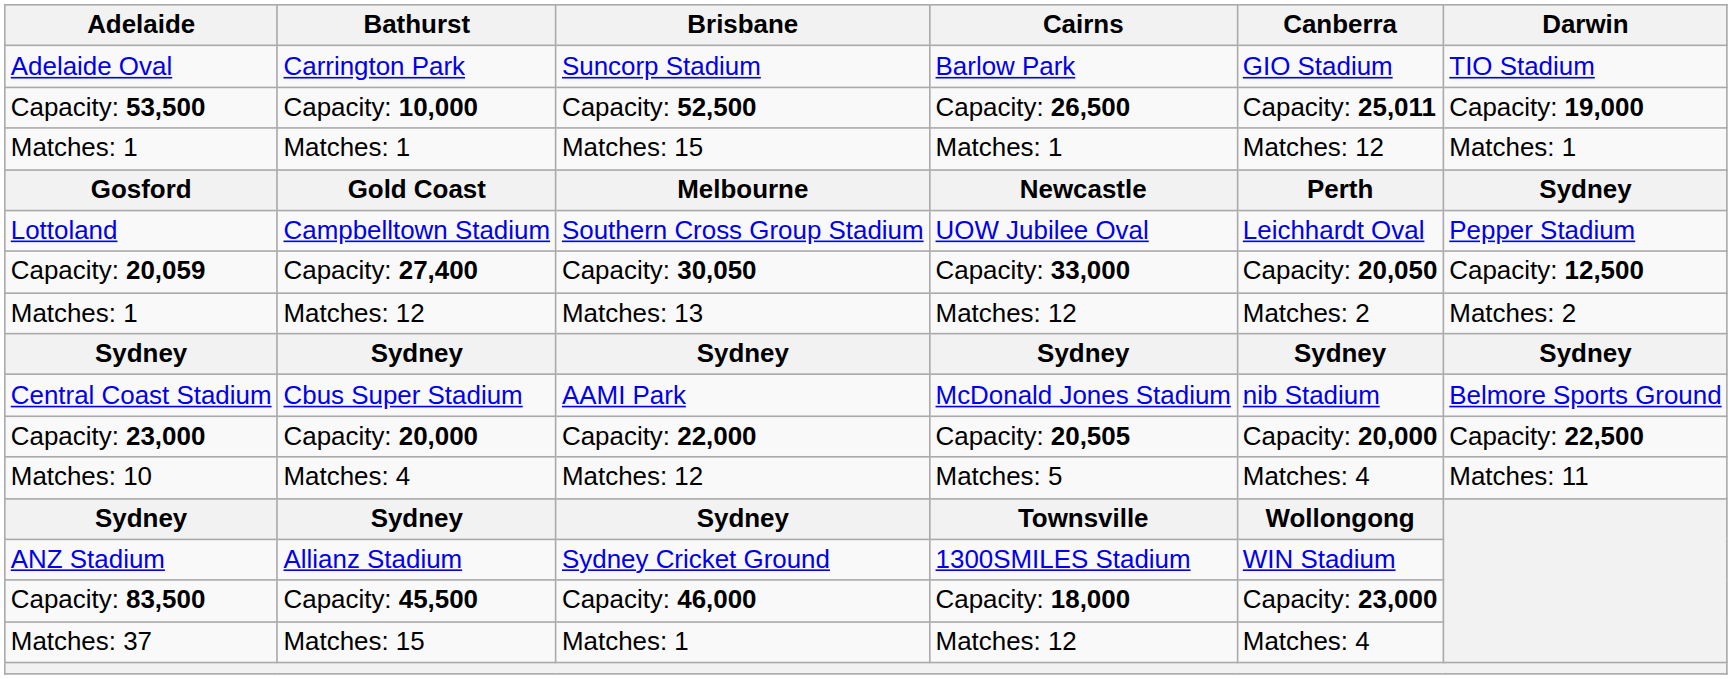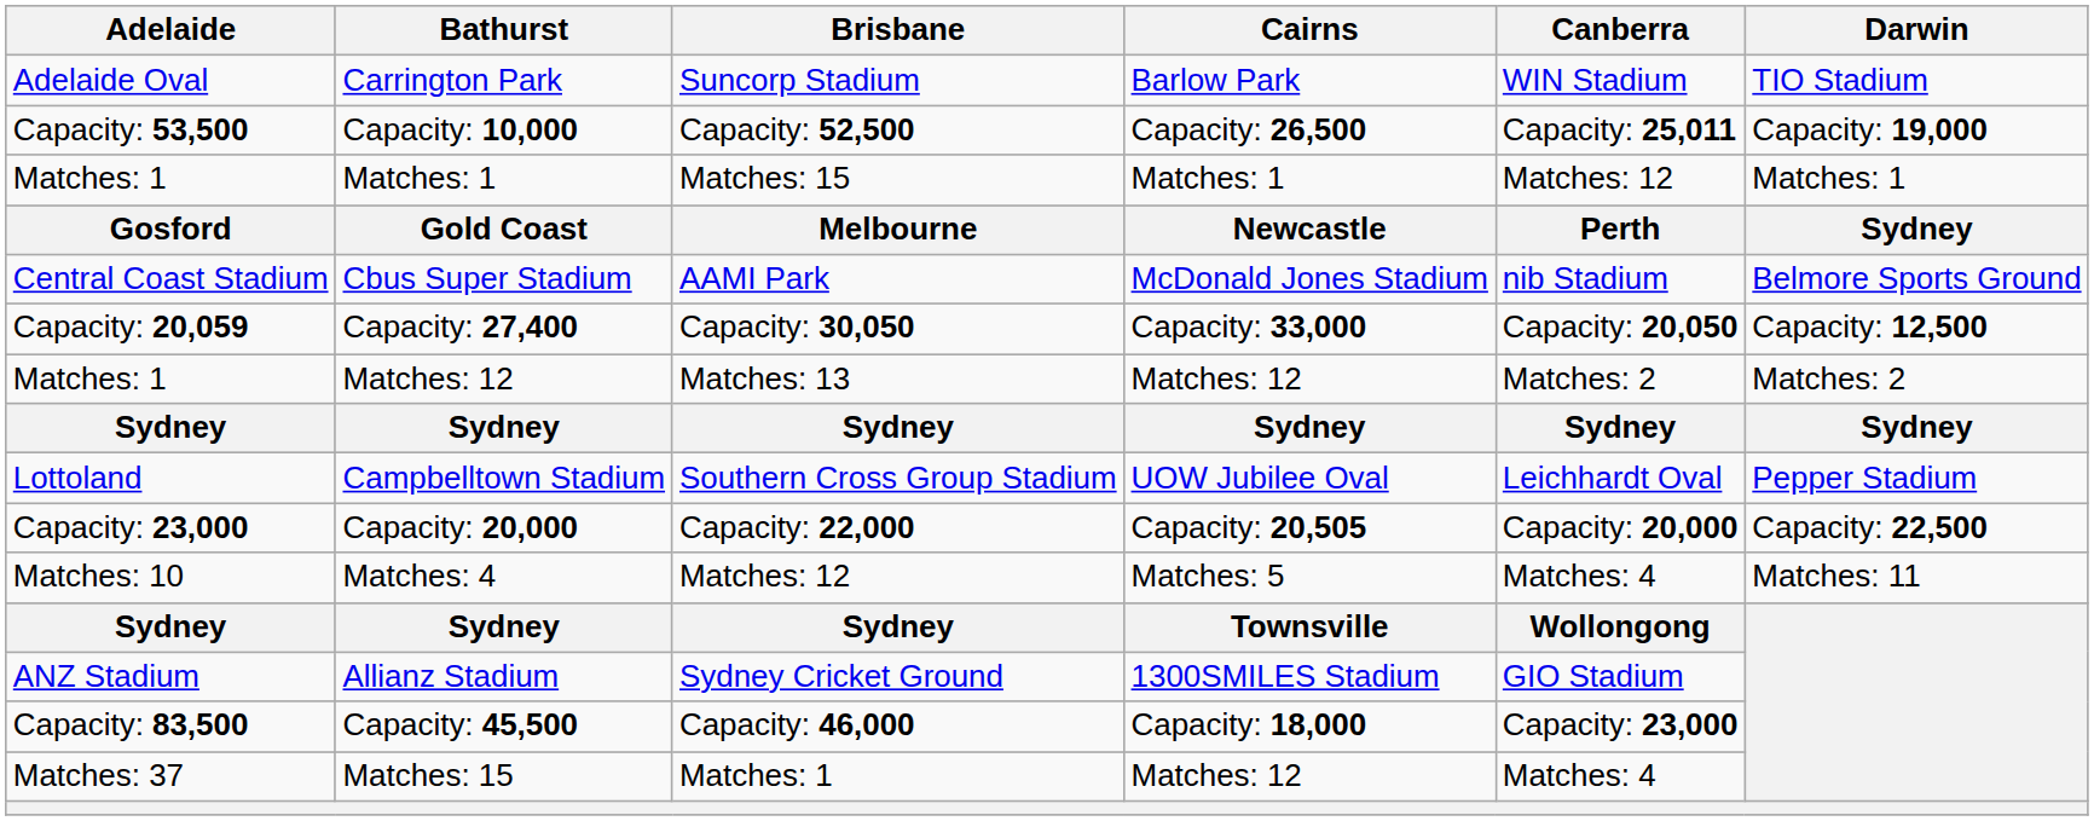 <table class="wikitable">
 <tr>
 <th>Adelaide</th>
 <th>Bathurst</th>
 <th>Brisbane</th>
 <th>Cairns</th>
 <th>Canberra</th>
 <th>Darwin</th>
 </tr>
 <tr>
 <td><a href='#'>Adelaide Oval</a></td>
 <td><a href='#'>Carrington Park</a></td>
 <td><a href='#'>Suncorp Stadium</a></td>
 <td><a href='#'>Barlow Park</a></td>
-<td><a href='#'>GIO Stadium</a></td>
+<td><a href='#'>WIN Stadium</a></td>
 <td><a href='#'>TIO Stadium</a></td>
 </tr>
 <tr>
 <td>Capacity: <strong>53,500</strong></td>
 <td>Capacity: <strong>10,000</strong></td>
 <td>Capacity: <strong>52,500</strong></td>
 <td>Capacity: <strong>26,500</strong></td>
 <td>Capacity: <strong>25,011</strong></td>
 <td>Capacity: <strong>19,000</strong></td>
 </tr>
 <tr>
 <td>Matches: 1</td>
 <td>Matches: 1</td>
 <td>Matches: 15</td>
 <td>Matches: 1</td>
 <td>Matches: 12</td>
 <td>Matches: 1</td>
 </tr>
 <tr>
 <th>Gosford</th>
 <th>Gold Coast</th>
 <th>Melbourne</th>
 <th>Newcastle</th>
 <th>Perth</th>
 <th>Sydney</th>
 </tr>
 <tr>
-<td><a href='#'>Lottoland</a></td>
-<td><a href='#'>Campbelltown Stadium</a></td>
-<td><a href='#'>Southern Cross Group Stadium</a></td>
-<td><a href='#'>UOW Jubilee Oval</a></td>
-<td><a href='#'>Leichhardt Oval</a></td>
-<td><a href='#'>Pepper Stadium</a></td>
+<td><a href='#'>Central Coast Stadium</a></td>
+<td><a href='#'>Cbus Super Stadium</a></td>
+<td><a href='#'>AAMI Park</a></td>
+<td><a href='#'>McDonald Jones Stadium</a></td>
+<td><a href='#'>nib Stadium</a></td>
+<td><a href='#'>Belmore Sports Ground</a></td>
 </tr>
 <tr>
 <td>Capacity: <strong>20,059</strong></td>
 <td>Capacity: <strong>27,400</strong></td>
 <td>Capacity: <strong>30,050</strong></td>
 <td>Capacity: <strong>33,000</strong></td>
 <td>Capacity: <strong>20,050</strong></td>
 <td>Capacity: <strong>12,500</strong></td>
 </tr>
 <tr>
 <td>Matches: 1</td>
 <td>Matches: 12</td>
 <td>Matches: 13</td>
 <td>Matches: 12</td>
 <td>Matches: 2</td>
 <td>Matches: 2</td>
 </tr>
 <tr>
 <th>Sydney</th>
 <th>Sydney</th>
 <th>Sydney</th>
 <th>Sydney</th>
 <th>Sydney</th>
 <th>Sydney</th>
 </tr>
 <tr>
-<td><a href='#'>Central Coast Stadium</a></td>
-<td><a href='#'>Cbus Super Stadium</a></td>
-<td><a href='#'>AAMI Park</a></td>
-<td><a href='#'>McDonald Jones Stadium</a></td>
-<td><a href='#'>nib Stadium</a></td>
-<td><a href='#'>Belmore Sports Ground</a></td>
+<td><a href='#'>Lottoland</a></td>
+<td><a href='#'>Campbelltown Stadium</a></td>
+<td><a href='#'>Southern Cross Group Stadium</a></td>
+<td><a href='#'>UOW Jubilee Oval</a></td>
+<td><a href='#'>Leichhardt Oval</a></td>
+<td><a href='#'>Pepper Stadium</a></td>
 </tr>
 <tr>
 <td>Capacity: <strong>23,000</strong></td>
 <td>Capacity: <strong>20,000</strong></td>
 <td>Capacity: <strong>22,000</strong></td>
 <td>Capacity: <strong>20,505</strong></td>
 <td>Capacity: <strong>20,000</strong></td>
 <td>Capacity: <strong>22,500</strong></td>
 </tr>
 <tr>
 <td>Matches: 10</td>
 <td>Matches: 4</td>
 <td>Matches: 12</td>
 <td>Matches: 5</td>
 <td>Matches: 4</td>
 <td>Matches: 11</td>
 </tr>
 <tr>
 <th>Sydney</th>
 <th>Sydney</th>
 <th>Sydney</th>
 <th>Townsville</th>
 <th>Wollongong</th>
 <th rowspan="4"></th>
 </tr>
 <tr>
 <td><a href='#'>ANZ Stadium</a></td>
 <td><a href='#'>Allianz Stadium</a></td>
 <td><a href='#'>Sydney Cricket Ground</a></td>
 <td><a href='#'>1300SMILES Stadium</a></td>
-<td><a href='#'>WIN Stadium</a></td>
+<td><a href='#'>GIO Stadium</a></td>
 </tr>
 <tr>
 <td>Capacity: <strong>83,500</strong></td>
 <td>Capacity: <strong>45,500</strong></td>
 <td>Capacity: <strong>46,000</strong></td>
 <td>Capacity: <strong>18,000</strong></td>
 <td>Capacity: <strong>23,000</strong></td>
 </tr>
 <tr>
 <td>Matches: 37</td>
 <td>Matches: 15</td>
 <td>Matches: 1</td>
 <td>Matches: 12</td>
 <td>Matches: 4</td>
 </tr>
 <tr>
 <th colspan="6"></th>
 </tr>
 </table>
